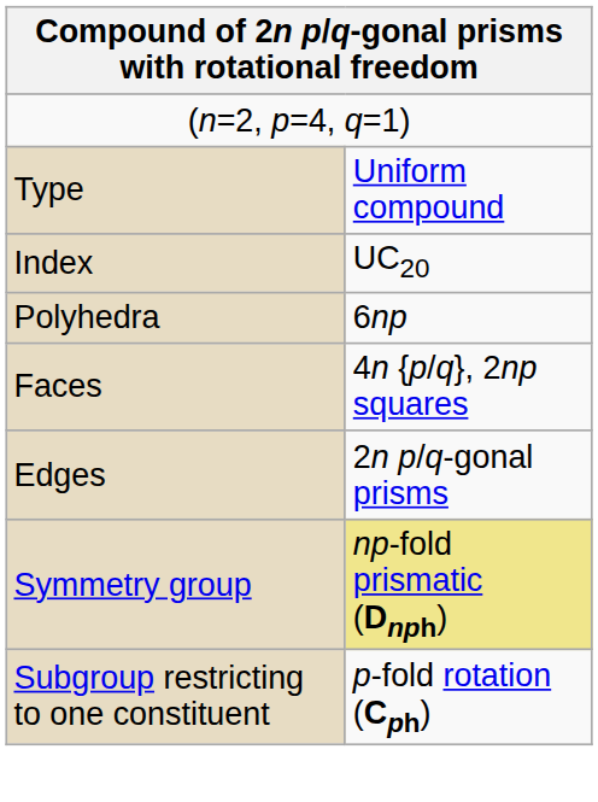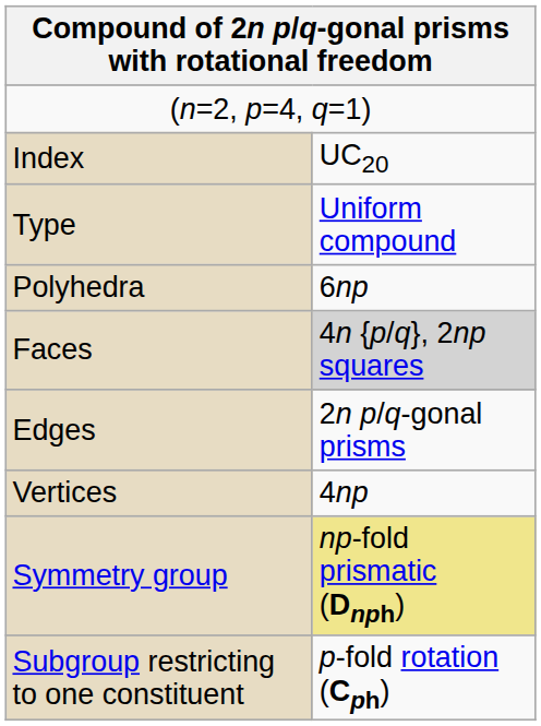 <table class="wikitable" style="float:right; margin-left:8px; width:290px">
 <tr>
 <th bgcolor=#e7dcc3 colspan=2>Compound of 2<em>n</em> <em>p</em>/<em>q</em>-gonal prisms with rotational freedom</th>
 </tr>
 <tr>
 <td align=center colspan=2> (<em>n</em>=2, <em>p</em>=4, <em>q</em>=1)</td>
 </tr>
 <tr>
+<td bgcolor=#e7dcc3>Index</td>
+<td>UC<sub>20</sub></td>
+</tr>
+<tr>
 <td bgcolor=#e7dcc3>Type</td>
 <td><a href='#'>Uniform compound</a></td>
-</tr>
-<tr>
-<td bgcolor=#e7dcc3>Index</td>
-<td>UC<sub>20</sub></td>
 </tr>
 <tr>
 <td bgcolor=#e7dcc3>Polyhedra</td>
 <td>6<em>np</em></td>
 </tr>
 <tr>
 <td bgcolor=#e7dcc3>Faces</td>
-<td>4<em>n</em> {<em>p</em>/<em>q</em>}, 2<em>np</em> <a href='#'>squares</a></td>
+<td style="background: lightgrey;">4<em>n</em> {<em>p</em>/<em>q</em>}, 2<em>np</em> <a href='#'>squares</a></td>
 </tr>
 <tr>
 <td bgcolor=#e7dcc3>Edges</td>
 <td>2<em>n</em> <em>p</em>/<em>q</em>-gonal <a href='#'>prisms</a></td>
+</tr>
+<tr>
+<td bgcolor=#e7dcc3>Vertices</td>
+<td>4<em>np</em></td>
 </tr>
 <tr>
 <td bgcolor=#e7dcc3><a href='#'>Symmetry group</a></td>
 <td style="background: khaki;"><em>np</em>-fold <a href='#'>prismatic</a> (<strong>D<sub><em>np</em>h</sub></strong>)</td>
 </tr>
 <tr>
 <td bgcolor=#e7dcc3><a href='#'>Subgroup</a> restricting to one constituent</td>
 <td><em>p</em>-fold <a href='#'>rotation</a> (<strong>C<sub><em>p</em>h</sub></strong>)</td>
 </tr>
 </table>
